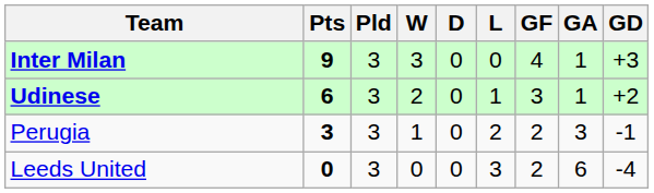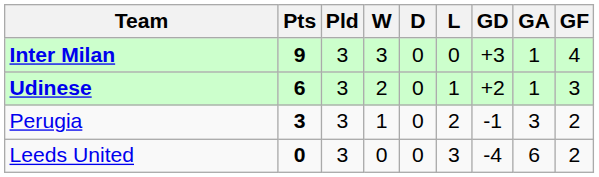 <table class="wikitable" style="text-align:center;">
 <tr>
 <th width=200>Team</th>
 <th width=20>Pts</th>
 <th width=20>Pld</th>
 <th width=20>W</th>
 <th width=20>D</th>
 <th width=20>L</th>
+<th width=20>GD</th>
+<th width=20>GA</th>
 <th width=20>GF</th>
-<th width=20>GA</th>
-<th width=20>GD</th>
 </tr>
 <tr style="background:#ccffcc">
 <td style="text-align:left"><strong> <a href='#'>Inter Milan</a></strong></td>
 <td><strong>9</strong></td>
 <td>3</td>
 <td>3</td>
 <td>0</td>
 <td>0</td>
+<td>+3</td>
+<td>1</td>
 <td>4</td>
-<td>1</td>
-<td>+3</td>
 </tr>
 <tr style="background:#ccffcc">
 <td style="text-align:left"><strong> <a href='#'>Udinese</a></strong></td>
 <td><strong>6</strong></td>
 <td>3</td>
 <td>2</td>
 <td>0</td>
 <td>1</td>
+<td>+2</td>
+<td>1</td>
 <td>3</td>
-<td>1</td>
-<td>+2</td>
 </tr>
 <tr>
 <td style="text-align:left"> <a href='#'>Perugia</a></td>
 <td><strong>3</strong></td>
 <td>3</td>
 <td>1</td>
 <td>0</td>
 <td>2</td>
+<td>-1</td>
+<td>3</td>
 <td>2</td>
-<td>3</td>
-<td>-1</td>
 </tr>
 <tr>
 <td style="text-align:left"> <a href='#'>Leeds United</a></td>
 <td><strong>0</strong></td>
 <td>3</td>
 <td>0</td>
 <td>0</td>
 <td>3</td>
+<td>-4</td>
+<td>6</td>
 <td>2</td>
-<td>6</td>
-<td>-4</td>
 </tr>
 </table>
